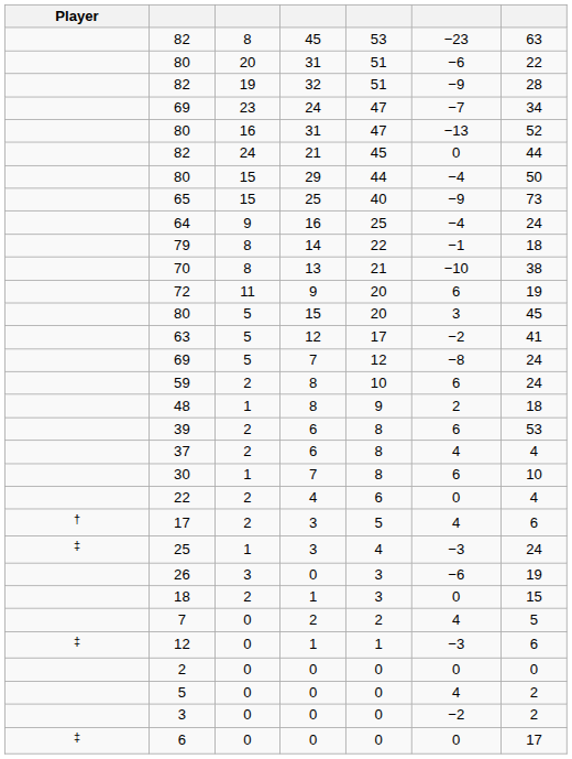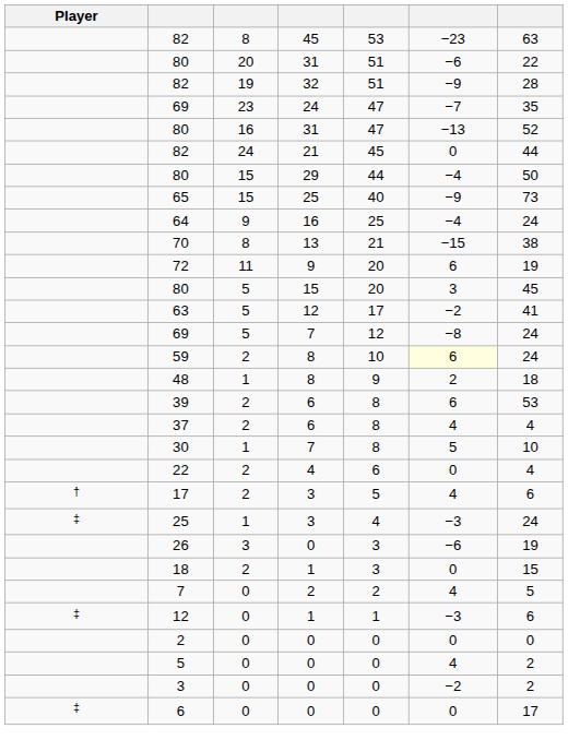 <table class="wikitable sortable" style="width:100%; text-align:center;">
 <tr>
 <th>Player</th>
 <th></th>
 <th></th>
 <th></th>
 <th></th>
 <th data-sort-type="number"></th>
 <th></th>
 </tr>
 <tr>
 <td></td>
 <td>82</td>
 <td>8</td>
 <td>45</td>
 <td>53</td>
 <td>−23</td>
 <td>63</td>
 </tr>
 <tr>
 <td></td>
 <td>80</td>
 <td>20</td>
 <td>31</td>
 <td>51</td>
 <td>−6</td>
 <td>22</td>
 </tr>
 <tr>
 <td></td>
 <td>82</td>
 <td>19</td>
 <td>32</td>
 <td>51</td>
 <td>−9</td>
 <td>28</td>
 </tr>
 <tr>
 <td></td>
 <td>69</td>
 <td>23</td>
 <td>24</td>
 <td>47</td>
 <td>−7</td>
-<td>34</td>
+<td>35</td>
 </tr>
 <tr>
 <td></td>
 <td>80</td>
 <td>16</td>
 <td>31</td>
 <td>47</td>
 <td>−13</td>
 <td>52</td>
 </tr>
 <tr>
 <td></td>
 <td>82</td>
 <td>24</td>
 <td>21</td>
 <td>45</td>
 <td>0</td>
 <td>44</td>
 </tr>
 <tr>
 <td></td>
 <td>80</td>
 <td>15</td>
 <td>29</td>
 <td>44</td>
 <td>−4</td>
 <td>50</td>
 </tr>
 <tr>
 <td></td>
 <td>65</td>
 <td>15</td>
 <td>25</td>
 <td>40</td>
 <td>−9</td>
 <td>73</td>
 </tr>
 <tr>
 <td></td>
 <td>64</td>
 <td>9</td>
 <td>16</td>
 <td>25</td>
 <td>−4</td>
 <td>24</td>
 </tr>
 <tr>
 <td></td>
-<td>79</td>
-<td>8</td>
-<td>14</td>
-<td>22</td>
-<td>−1</td>
-<td>18</td>
-</tr>
-<tr>
-<td></td>
 <td>70</td>
 <td>8</td>
 <td>13</td>
 <td>21</td>
-<td>−10</td>
+<td>−15</td>
 <td>38</td>
 </tr>
 <tr>
 <td></td>
 <td>72</td>
 <td>11</td>
 <td>9</td>
 <td>20</td>
 <td>6</td>
 <td>19</td>
 </tr>
 <tr>
 <td></td>
 <td>80</td>
 <td>5</td>
 <td>15</td>
 <td>20</td>
 <td>3</td>
 <td>45</td>
 </tr>
 <tr>
 <td></td>
 <td>63</td>
 <td>5</td>
 <td>12</td>
 <td>17</td>
 <td>−2</td>
 <td>41</td>
 </tr>
 <tr>
 <td></td>
 <td>69</td>
 <td>5</td>
 <td>7</td>
 <td>12</td>
 <td>−8</td>
 <td>24</td>
 </tr>
 <tr>
 <td></td>
 <td>59</td>
 <td>2</td>
 <td>8</td>
 <td>10</td>
-<td>6</td>
+<td style="background: lightyellow;">6</td>
 <td>24</td>
 </tr>
 <tr>
 <td></td>
 <td>48</td>
 <td>1</td>
 <td>8</td>
 <td>9</td>
 <td>2</td>
 <td>18</td>
 </tr>
 <tr>
 <td></td>
 <td>39</td>
 <td>2</td>
 <td>6</td>
 <td>8</td>
 <td>6</td>
 <td>53</td>
 </tr>
 <tr>
 <td></td>
 <td>37</td>
 <td>2</td>
 <td>6</td>
 <td>8</td>
 <td>4</td>
 <td>4</td>
 </tr>
 <tr>
 <td></td>
 <td>30</td>
 <td>1</td>
 <td>7</td>
 <td>8</td>
-<td>6</td>
+<td>5</td>
 <td>10</td>
 </tr>
 <tr>
 <td></td>
 <td>22</td>
 <td>2</td>
 <td>4</td>
 <td>6</td>
 <td>0</td>
 <td>4</td>
 </tr>
 <tr>
 <td><sup>†</sup></td>
 <td>17</td>
 <td>2</td>
 <td>3</td>
 <td>5</td>
 <td>4</td>
 <td>6</td>
 </tr>
 <tr>
 <td><sup>‡</sup></td>
 <td>25</td>
 <td>1</td>
 <td>3</td>
 <td>4</td>
 <td>−3</td>
 <td>24</td>
 </tr>
 <tr>
 <td></td>
 <td>26</td>
 <td>3</td>
 <td>0</td>
 <td>3</td>
 <td>−6</td>
 <td>19</td>
 </tr>
 <tr>
 <td></td>
 <td>18</td>
 <td>2</td>
 <td>1</td>
 <td>3</td>
 <td>0</td>
 <td>15</td>
 </tr>
 <tr>
 <td></td>
 <td>7</td>
 <td>0</td>
 <td>2</td>
 <td>2</td>
 <td>4</td>
 <td>5</td>
 </tr>
 <tr>
 <td><sup>‡</sup></td>
 <td>12</td>
 <td>0</td>
 <td>1</td>
 <td>1</td>
 <td>−3</td>
 <td>6</td>
 </tr>
 <tr>
 <td></td>
 <td>2</td>
 <td>0</td>
 <td>0</td>
 <td>0</td>
 <td>0</td>
 <td>0</td>
 </tr>
 <tr>
 <td></td>
 <td>5</td>
 <td>0</td>
 <td>0</td>
 <td>0</td>
 <td>4</td>
 <td>2</td>
 </tr>
 <tr>
 <td></td>
 <td>3</td>
 <td>0</td>
 <td>0</td>
 <td>0</td>
 <td>−2</td>
 <td>2</td>
 </tr>
 <tr>
 <td><sup>‡</sup></td>
 <td>6</td>
 <td>0</td>
 <td>0</td>
 <td>0</td>
 <td>0</td>
 <td>17</td>
 </tr>
 </table>
